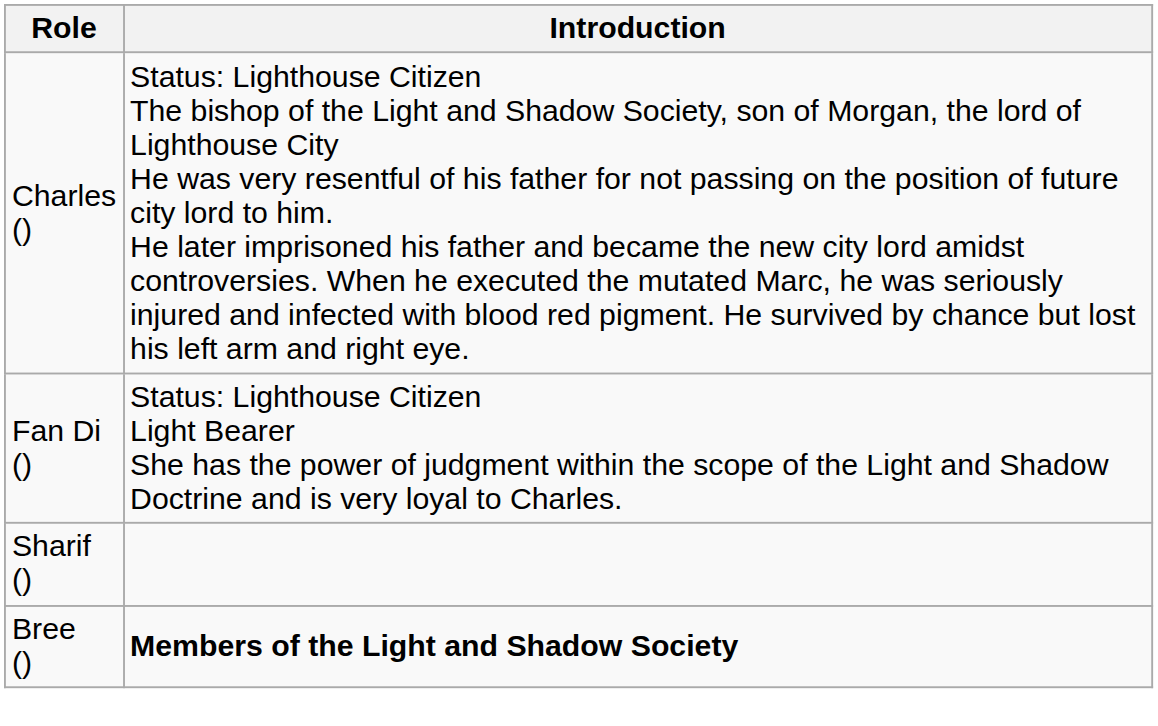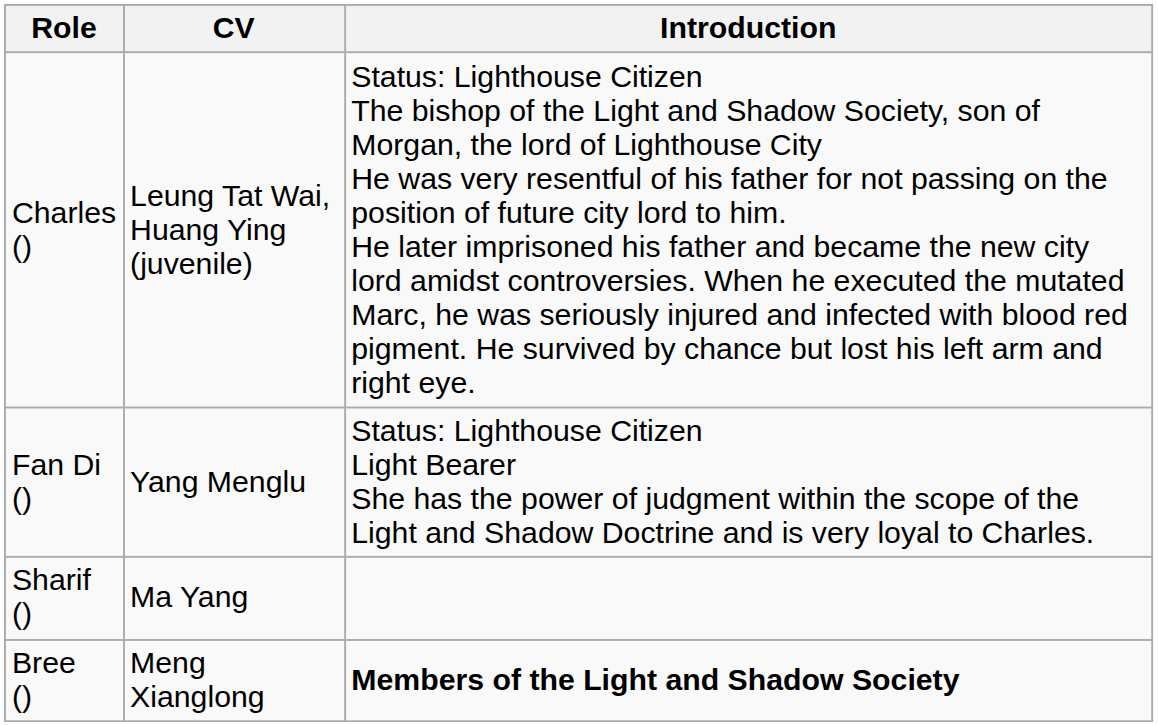 <table class="wikitable mw-collapsible">
 <tr>
 <th>Role</th>
+<th>CV</th>
 <th>Introduction</th>
 </tr>
 <tr>
 <td>Charles<br>()</td>
+<td>Leung Tat Wai, Huang Ying (juvenile)</td>
 <td>Status: Lighthouse Citizen<br>The bishop of the Light and Shadow Society, son of Morgan, the lord of Lighthouse City<br>He was very resentful of his father for not passing on the position of future city lord to him.<br>He later imprisoned his father and became the new city lord amidst controversies. When he executed the mutated Marc, he was seriously injured and infected with blood red pigment. He survived by chance but lost his left arm and right eye.</td>
 </tr>
 <tr>
 <td>Fan Di<br>()</td>
+<td>Yang Menglu</td>
 <td>Status: Lighthouse Citizen<br>Light Bearer<br>She has the power of judgment within the scope of the Light and Shadow Doctrine and is very loyal to Charles.</td>
 </tr>
 <tr>
 <td>Sharif<br>()</td>
+<td>Ma Yang</td>
 <td><br></td>
 </tr>
 <tr>
 <td>Bree<br>()</td>
+<td>Meng Xianglong</td>
 <td><strong>Members of the Light and Shadow Society</strong></td>
 </tr>
 </table>
